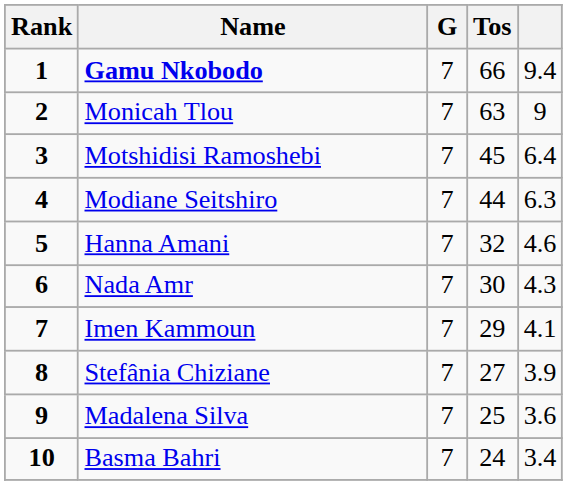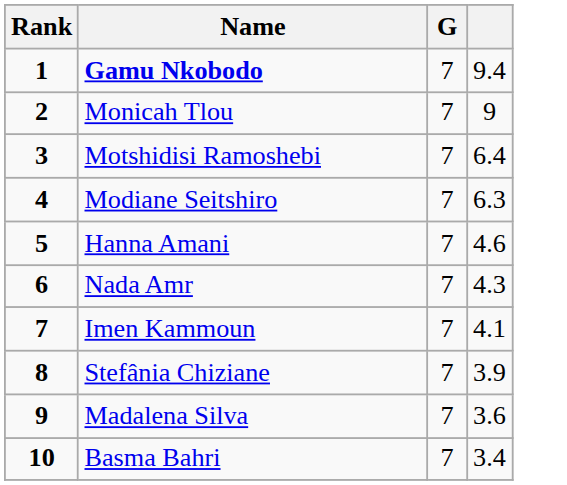 <table class="wikitable" style="text-align:center; font-size:90%;">
 <tr>
 <th width=10px>Rank</th>
 <th width=185px>Name</th>
 <th width=15px>G</th>
-<th width=10px>Tos</th>
 <th width=10px></th>
 </tr>
 <tr>
 <td><strong>1</strong></td>
 <td align=left> <strong><a href='#'>Gamu Nkobodo</a></strong></td>
 <td>7</td>
-<td>66</td>
 <td>9.4</td>
 </tr>
 <tr>
 <td><strong>2</strong></td>
 <td align=left> <a href='#'>Monicah Tlou</a></td>
 <td>7</td>
-<td>63</td>
 <td>9</td>
 </tr>
 <tr>
 <td><strong>3</strong></td>
 <td align=left> <a href='#'>Motshidisi Ramoshebi</a></td>
 <td>7</td>
-<td>45</td>
 <td>6.4</td>
 </tr>
 <tr>
 <td><strong>4</strong></td>
 <td align=left> <a href='#'>Modiane Seitshiro</a></td>
 <td>7</td>
-<td>44</td>
 <td>6.3</td>
 </tr>
 <tr>
 <td><strong>5</strong></td>
 <td align=left> <a href='#'>Hanna Amani</a></td>
 <td>7</td>
-<td>32</td>
 <td>4.6</td>
 </tr>
 <tr>
 <td><strong>6</strong></td>
 <td align=left> <a href='#'>Nada Amr</a></td>
 <td>7</td>
-<td>30</td>
 <td>4.3</td>
 </tr>
 <tr>
 <td><strong>7</strong></td>
 <td align=left> <a href='#'>Imen Kammoun</a></td>
 <td>7</td>
-<td>29</td>
 <td>4.1</td>
 </tr>
 <tr>
 <td><strong>8</strong></td>
 <td align=left> <a href='#'>Stefânia Chiziane</a></td>
 <td>7</td>
-<td>27</td>
 <td>3.9</td>
 </tr>
 <tr>
 <td><strong>9</strong></td>
 <td align=left> <a href='#'>Madalena Silva</a></td>
 <td>7</td>
-<td>25</td>
 <td>3.6</td>
 </tr>
 <tr>
 <td><strong>10</strong></td>
 <td align=left> <a href='#'>Basma Bahri</a></td>
 <td>7</td>
-<td>24</td>
 <td>3.4</td>
 </tr>
 </table>
